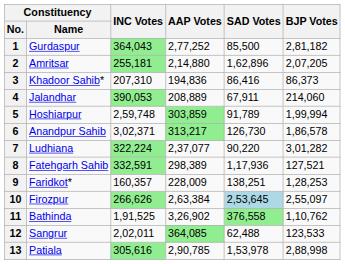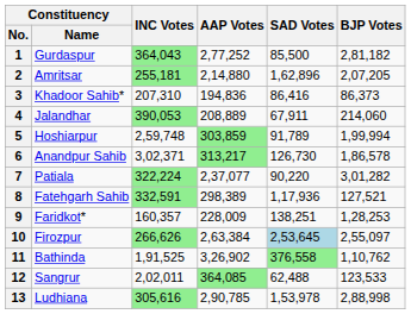 <table class="wikitable sortable">
 <tr>
 <th colspan="2">Constituency</th>
 <th rowspan="2">INC Votes</th>
 <th rowspan="2">AAP Votes</th>
 <th rowspan="2">SAD Votes</th>
 <th rowspan="2">BJP Votes</th>
 </tr>
 <tr>
 <th>No.</th>
 <th>Name</th>
 </tr>
 <tr>
 <th>1</th>
 <td><a href='#'>Gurdaspur</a></td>
 <td bgcolor=lightgreen>364,043</td>
 <td>2,77,252</td>
 <td>85,500</td>
 <td>2,81,182</td>
 </tr>
 <tr>
 <th>2</th>
 <td><a href='#'>Amritsar</a></td>
 <td bgcolor=lightgreen>255,181</td>
 <td>2,14,880</td>
 <td>1,62,896</td>
 <td>2,07,205</td>
 </tr>
 <tr>
 <th>3</th>
 <td><a href='#'>Khadoor Sahib</a>*</td>
 <td>207,310</td>
 <td>194,836</td>
 <td>86,416</td>
 <td>86,373</td>
 </tr>
 <tr>
 <th>4</th>
 <td><a href='#'>Jalandhar</a></td>
 <td bgcolor=lightgreen>390,053</td>
 <td>208,889</td>
 <td>67,911</td>
 <td>214,060</td>
 </tr>
 <tr>
 <th>5</th>
 <td><a href='#'>Hoshiarpur</a></td>
 <td>2,59,748</td>
 <td bgcolor=lightgreen>303,859</td>
 <td>91,789</td>
 <td>1,99,994</td>
 </tr>
 <tr>
 <th>6</th>
 <td><a href='#'>Anandpur Sahib</a></td>
 <td>3,02,371</td>
 <td bgcolor=lightgreen>313,217</td>
 <td>126,730</td>
 <td>1,86,578</td>
 </tr>
 <tr>
 <th>7</th>
-<td><a href='#'>Ludhiana</a></td>
+<td><a href='#'>Patiala</a></td>
 <td bgcolor=lightgreen>322,224</td>
 <td>2,37,077</td>
 <td>90,220</td>
 <td>3,01,282</td>
 </tr>
 <tr>
 <th>8</th>
 <td><a href='#'>Fatehgarh Sahib</a></td>
 <td bgcolor=lightgreen>332,591</td>
 <td>298,389</td>
 <td>1,17,936</td>
 <td>127,521</td>
 </tr>
 <tr>
 <th>9</th>
 <td><a href='#'>Faridkot</a>*</td>
 <td>160,357</td>
 <td>228,009</td>
 <td>138,251</td>
 <td>1,28,253</td>
 </tr>
 <tr>
 <th>10</th>
 <td><a href='#'>Firozpur</a></td>
 <td bgcolor=lightgreen>266,626</td>
 <td>2,63,384</td>
 <td style="background: lightblue;">2,53,645</td>
 <td>2,55,097</td>
 </tr>
 <tr>
 <th>11</th>
 <td><a href='#'>Bathinda</a></td>
 <td>1,91,525</td>
 <td>3,26,902</td>
 <td bgcolor=lightgreen>376,558</td>
 <td>1,10,762</td>
 </tr>
 <tr>
 <th>12</th>
 <td><a href='#'>Sangrur</a></td>
 <td>2,02,011</td>
 <td bgcolor=lightgreen>364,085</td>
 <td>62,488</td>
 <td>123,533</td>
 </tr>
 <tr>
 <th>13</th>
-<td><a href='#'>Patiala</a></td>
+<td><a href='#'>Ludhiana</a></td>
 <td bgcolor=lightgreen>305,616</td>
 <td>2,90,785</td>
 <td>1,53,978</td>
 <td>2,88,998</td>
 </tr>
 </table>
